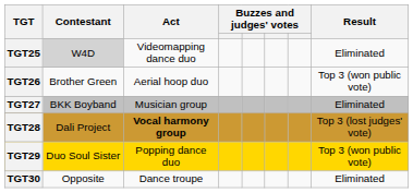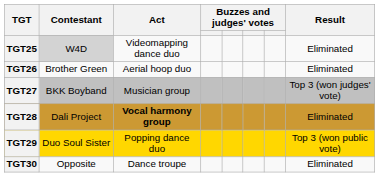 <table class="wikitable plainrowheaders sortable" style="text-align:center;">
 <tr>
 <th scope="col" rowspan="2"  style="width:1em;">TGT</th>
 <th scope="col" rowspan="2"  style="width:14em;">Contestant</th>
 <th scope="col" rowspan="2" class="unsortable"  style="width:16em;">Act</th>
 <th scope="col" colspan="4" class="unsortable" style="width:24em;">Buzzes and judges' votes</th>
 <th scope="col" rowspan="2" style="width:23em;">Result</th>
 </tr>
 <tr>
 <th scope="col" style="width:6em;"></th>
 <th scope="col" style="width:6em;"></th>
 <th scope="col" style="width:6em;"></th>
 <th scope="col" style="width:6em;"></th>
 </tr>
 <tr>
 <th>TGT25</th>
 <td style="background: lightgrey;">W4D</td>
 <td>Videomapping dance duo</td>
 <td></td>
 <td></td>
 <td></td>
 <td></td>
 <td>Eliminated</td>
 </tr>
 <tr>
 <th>TGT26</th>
 <td>Brother Green</td>
 <td>Aerial hoop duo</td>
 <td></td>
 <td></td>
 <td></td>
 <td></td>
-<td>Top 3 (won public vote)</td>
+<td>Eliminated</td>
 </tr>
 <tr bgcolor=silver>
 <th>TGT27</th>
 <td>BKK Boyband</td>
 <td>Musician group</td>
 <td></td>
 <td></td>
 <td></td>
 <td></td>
-<td>Eliminated</td>
+<td>Top 3 (won judges' vote)</td>
 </tr>
 <tr bgcolor=#cc9933>
 <th>TGT28</th>
 <td>Dali Project</td>
 <td><strong>Vocal harmony group</strong></td>
 <td></td>
 <td></td>
 <td></td>
 <td></td>
-<td>Top 3 (lost judges' vote)</td>
+<td>Eliminated</td>
 </tr>
 <tr bgcolor=gold>
 <th>TGT29</th>
 <td>Duo Soul Sister</td>
 <td>Popping dance duo</td>
 <td></td>
 <td></td>
 <td></td>
 <td></td>
 <td>Top 3 (won public vote)</td>
 </tr>
 <tr>
 <th>TGT30</th>
 <td>Opposite</td>
 <td>Dance troupe</td>
 <td></td>
 <td></td>
 <td></td>
 <td></td>
 <td>Eliminated</td>
 </tr>
 </table>
